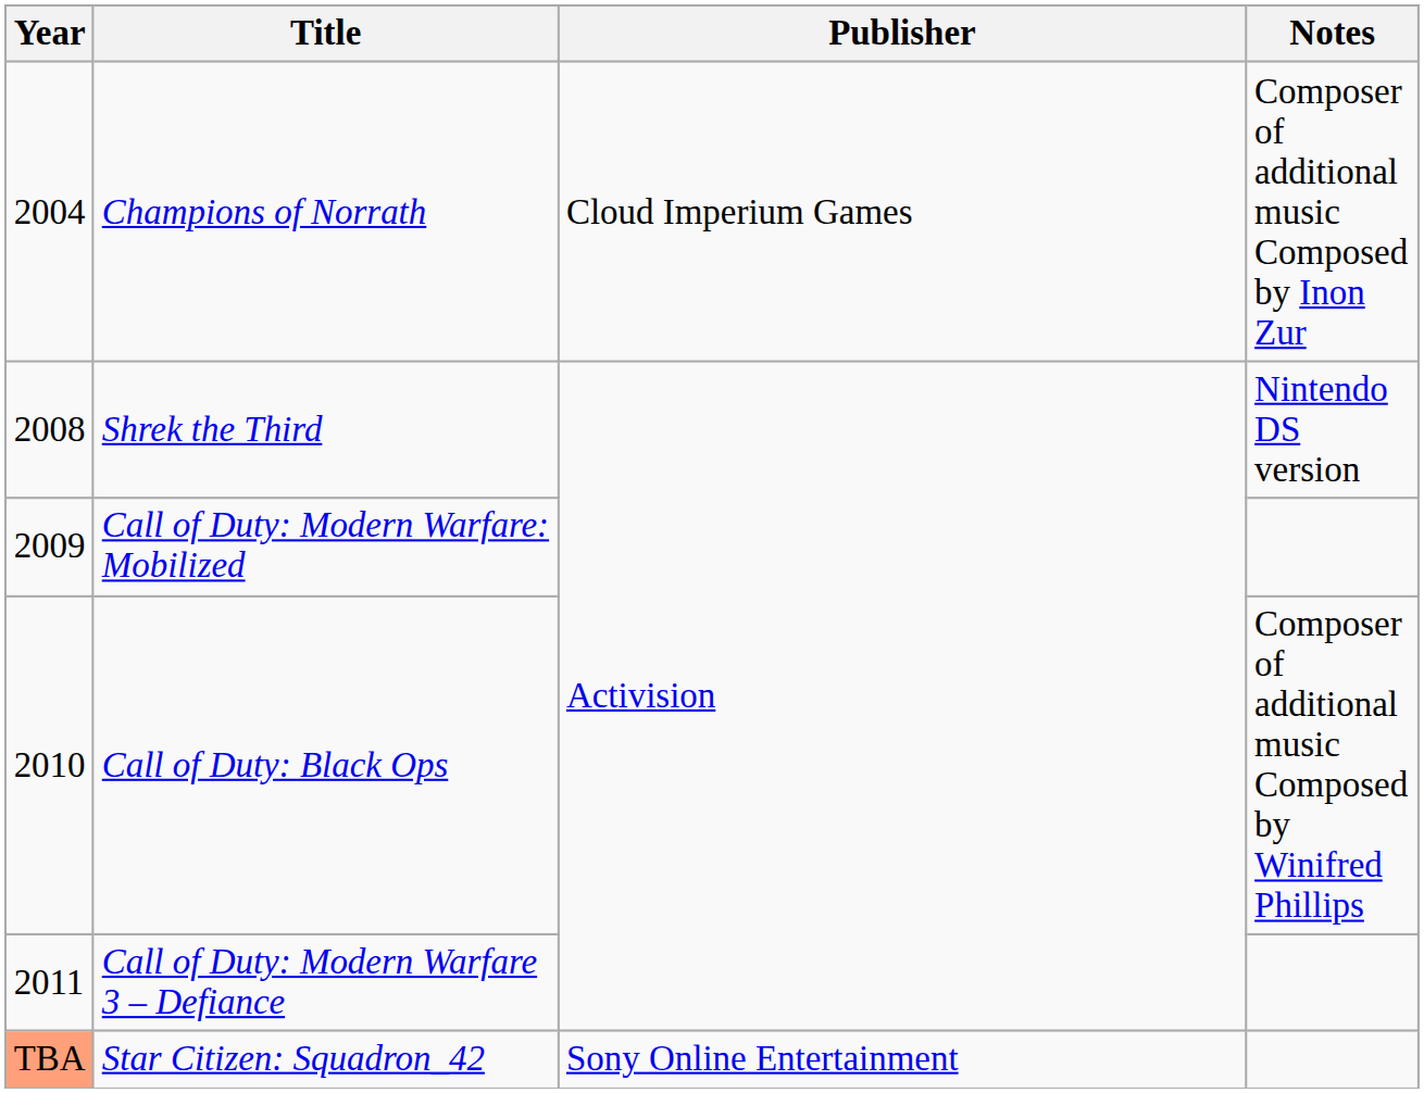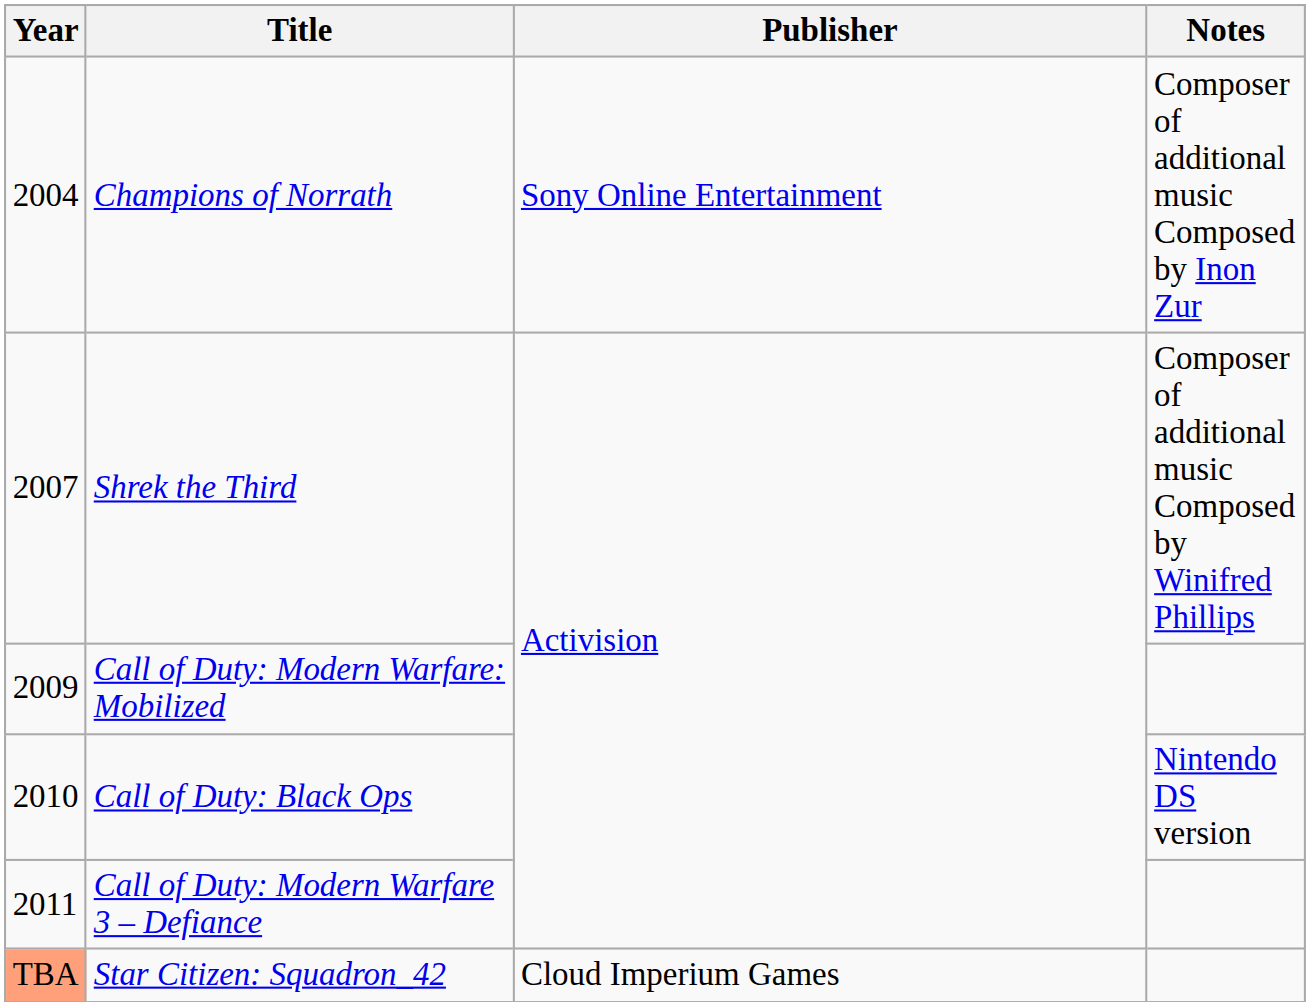 <table class="wikitable plainrowheaders" width=50%>
 <tr>
 <th width="30">Year</th>
 <th width="200">Title</th>
 <th width="300">Publisher</th>
 <th>Notes</th>
 </tr>
 <tr>
 <td>2004</td>
 <td><em><a href='#'>Champions of Norrath</a></em></td>
-<td>Cloud Imperium Games</td>
+<td><a href='#'>Sony Online Entertainment</a></td>
 <td>Composer of additional music<br>Composed by <a href='#'>Inon Zur</a></td>
 </tr>
 <tr>
-<td>2008</td>
+<td>2007</td>
 <td><em><a href='#'>Shrek the Third</a></em></td>
 <td rowspan="4"><a href='#'>Activision</a></td>
-<td><a href='#'>Nintendo DS</a> version</td>
+<td>Composer of additional music<br>Composed by <a href='#'>Winifred Phillips</a></td>
 </tr>
 <tr>
 <td>2009</td>
 <td><em><a href='#'>Call of Duty: Modern Warfare: Mobilized</a></em></td>
 <td></td>
 </tr>
 <tr>
 <td>2010</td>
 <td><em><a href='#'>Call of Duty: Black Ops</a></em></td>
-<td>Composer of additional music<br>Composed by <a href='#'>Winifred Phillips</a></td>
+<td><a href='#'>Nintendo DS</a> version</td>
 </tr>
 <tr>
 <td>2011</td>
 <td><em><a href='#'>Call of Duty: Modern Warfare 3 – Defiance</a></em></td>
 <td></td>
 </tr>
 <tr>
 <td style="background: lightsalmon;">TBA</td>
 <td><em><a href='#'>Star Citizen: Squadron_42</a></em></td>
-<td><a href='#'>Sony Online Entertainment</a></td>
+<td>Cloud Imperium Games</td>
 </tr>
 </table>
